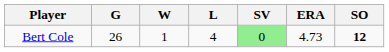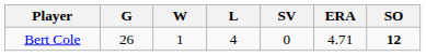 <table class="wikitable sortable">
 <tr>
 <th bgcolor="#DDDDFF" width="16%">Player</th>
 <th bgcolor="#DDDDFF" width="9%">G</th>
 <th bgcolor="#DDDDFF" width="9%">W</th>
 <th bgcolor="#DDDDFF" width="9%">L</th>
 <th bgcolor="#DDDDFF" width="9%">SV</th>
 <th bgcolor="#DDDDFF" width="9%">ERA</th>
 <th bgcolor="#DDDDFF" width="9%">SO</th>
 </tr>
 <tr align="center">
 <td><a href='#'>Bert Cole</a></td>
 <td>26</td>
 <td>1</td>
 <td>4</td>
-<td style="background: lightgreen;">0</td>
-<td>4.73</td>
+<td>0</td>
+<td>4.71</td>
 <td><strong>12</strong></td>
 </tr>
 </table>
